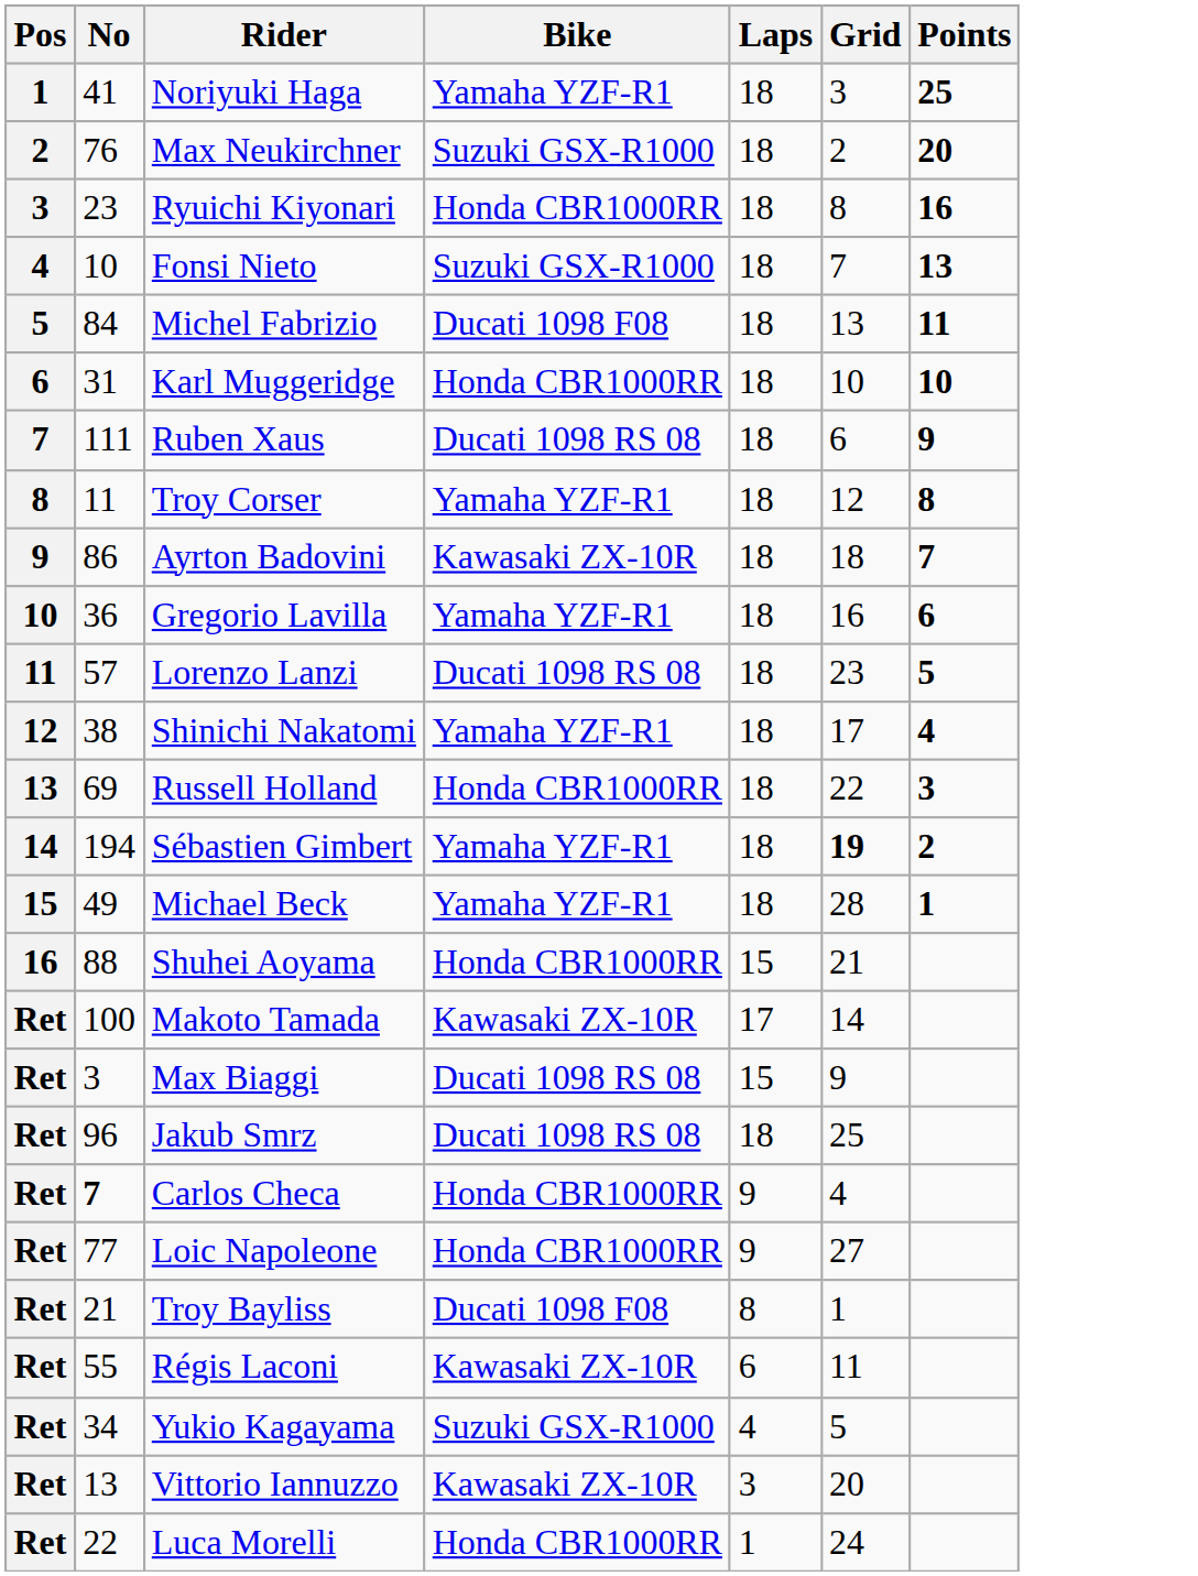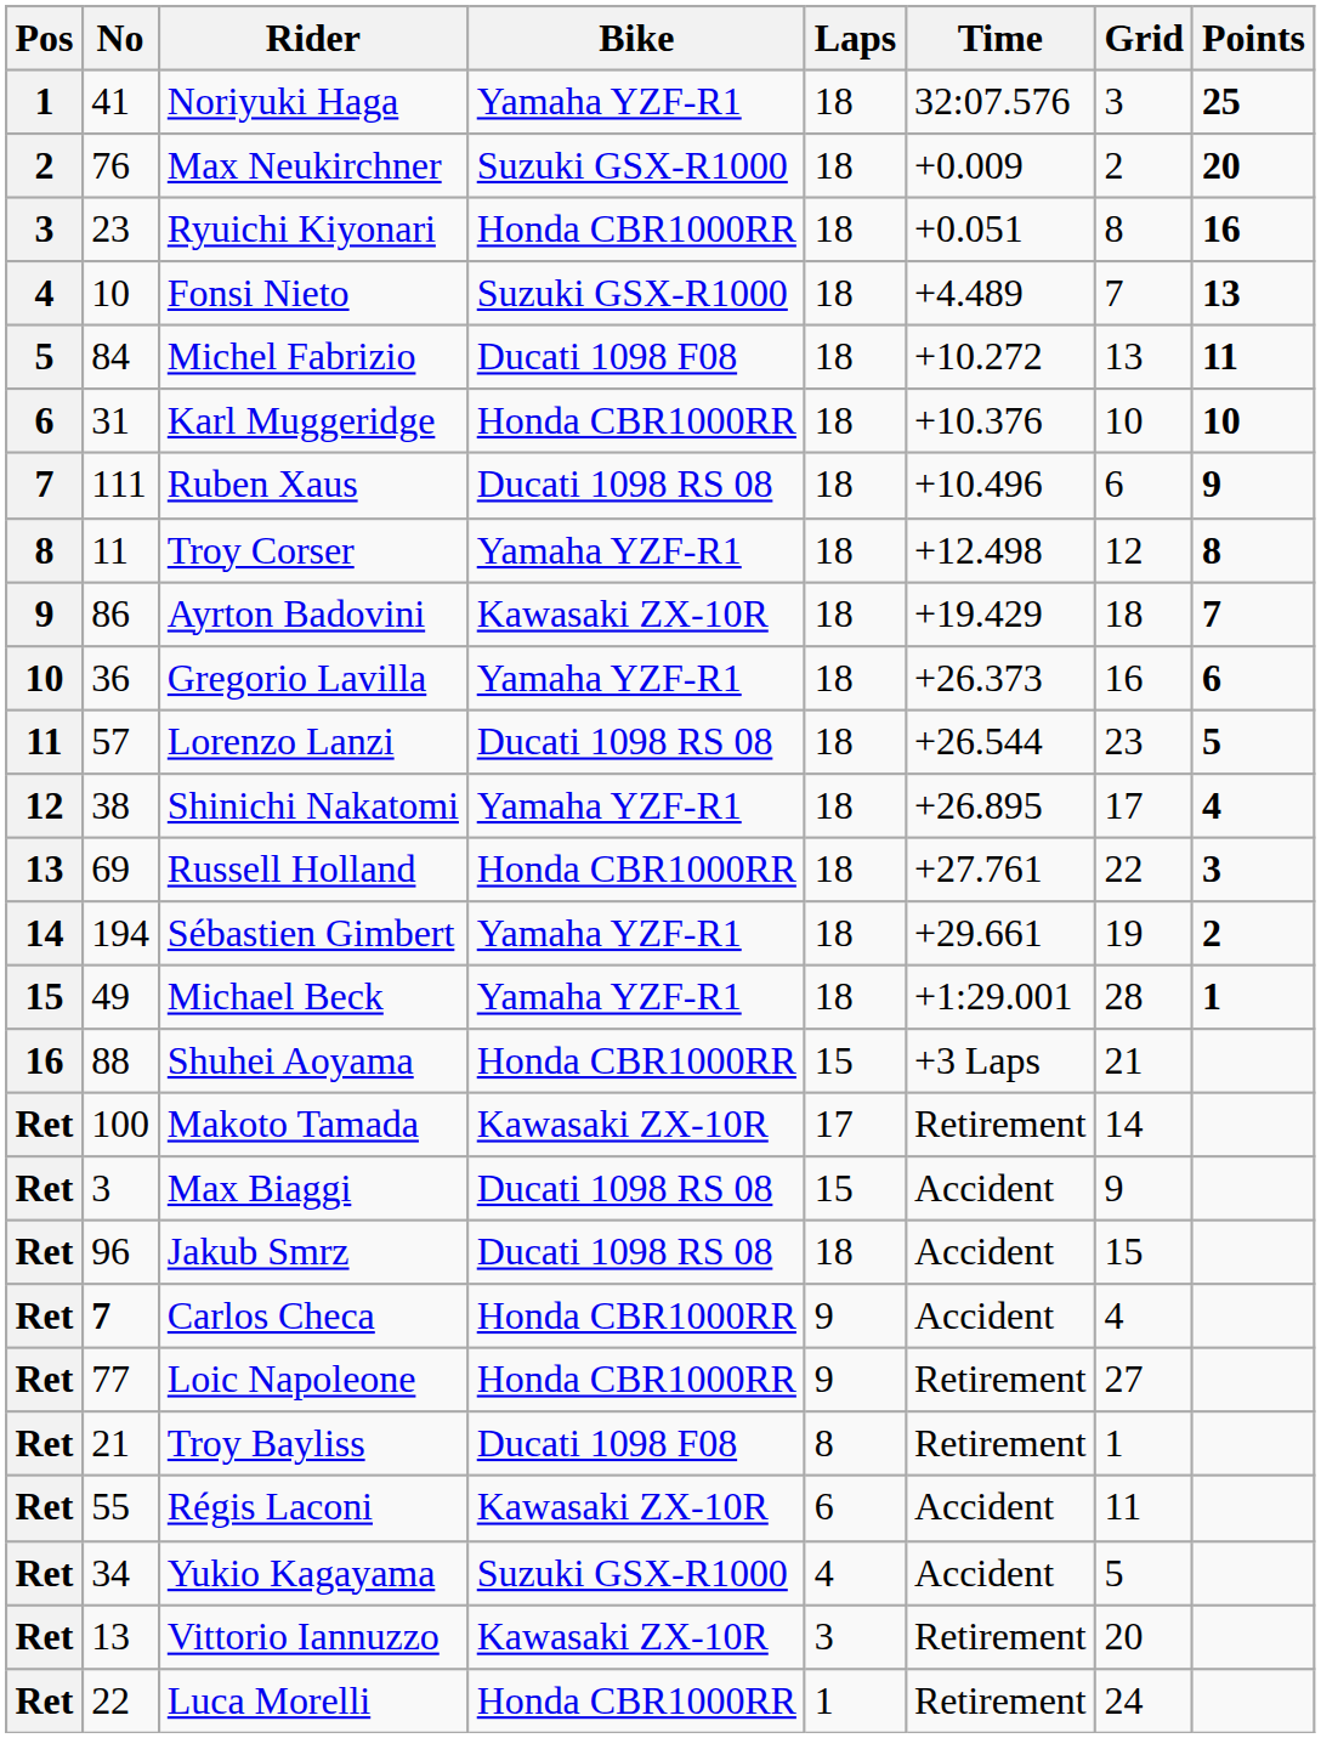 <table class="wikitable" style="font-size: 95%;">
 <tr>
 <th>Pos</th>
 <th>No</th>
 <th>Rider</th>
 <th>Bike</th>
 <th>Laps</th>
+<th>Time</th>
 <th>Grid</th>
 <th>Points</th>
 </tr>
 <tr>
 <th>1</th>
 <td>41</td>
 <td> <a href='#'>Noriyuki Haga</a></td>
 <td><a href='#'>Yamaha YZF-R1</a></td>
 <td>18</td>
+<td>32:07.576</td>
 <td>3</td>
 <td><strong>25</strong></td>
 </tr>
 <tr>
 <th>2</th>
 <td>76</td>
 <td> <a href='#'>Max Neukirchner</a></td>
 <td><a href='#'>Suzuki GSX-R1000</a></td>
 <td>18</td>
+<td>+0.009</td>
 <td>2</td>
 <td><strong>20</strong></td>
 </tr>
 <tr>
 <th>3</th>
 <td>23</td>
 <td> <a href='#'>Ryuichi Kiyonari</a></td>
 <td><a href='#'>Honda CBR1000RR</a></td>
 <td>18</td>
+<td>+0.051</td>
 <td>8</td>
 <td><strong>16</strong></td>
 </tr>
 <tr>
 <th>4</th>
 <td>10</td>
 <td> <a href='#'>Fonsi Nieto</a></td>
 <td><a href='#'>Suzuki GSX-R1000</a></td>
 <td>18</td>
+<td>+4.489</td>
 <td>7</td>
 <td><strong>13</strong></td>
 </tr>
 <tr>
 <th>5</th>
 <td>84</td>
 <td> <a href='#'>Michel Fabrizio</a></td>
 <td><a href='#'>Ducati 1098 F08</a></td>
 <td>18</td>
+<td>+10.272</td>
 <td>13</td>
 <td><strong>11</strong></td>
 </tr>
 <tr>
 <th>6</th>
 <td>31</td>
 <td> <a href='#'>Karl Muggeridge</a></td>
 <td><a href='#'>Honda CBR1000RR</a></td>
 <td>18</td>
+<td>+10.376</td>
 <td>10</td>
 <td><strong>10</strong></td>
 </tr>
 <tr>
 <th>7</th>
 <td>111</td>
 <td> <a href='#'>Ruben Xaus</a></td>
 <td><a href='#'>Ducati 1098 RS 08</a></td>
 <td>18</td>
+<td>+10.496</td>
 <td>6</td>
 <td><strong>9</strong></td>
 </tr>
 <tr>
 <th>8</th>
 <td>11</td>
 <td> <a href='#'>Troy Corser</a></td>
 <td><a href='#'>Yamaha YZF-R1</a></td>
 <td>18</td>
+<td>+12.498</td>
 <td>12</td>
 <td><strong>8</strong></td>
 </tr>
 <tr>
 <th>9</th>
 <td>86</td>
 <td> <a href='#'>Ayrton Badovini</a></td>
 <td><a href='#'>Kawasaki ZX-10R</a></td>
 <td>18</td>
+<td>+19.429</td>
 <td>18</td>
 <td><strong>7</strong></td>
 </tr>
 <tr>
 <th>10</th>
 <td>36</td>
 <td> <a href='#'>Gregorio Lavilla</a></td>
 <td><a href='#'>Yamaha YZF-R1</a></td>
 <td>18</td>
+<td>+26.373</td>
 <td>16</td>
 <td><strong>6</strong></td>
 </tr>
 <tr>
 <th>11</th>
 <td>57</td>
 <td> <a href='#'>Lorenzo Lanzi</a></td>
 <td><a href='#'>Ducati 1098 RS 08</a></td>
 <td>18</td>
+<td>+26.544</td>
 <td>23</td>
 <td><strong>5</strong></td>
 </tr>
 <tr>
 <th>12</th>
 <td>38</td>
 <td> <a href='#'>Shinichi Nakatomi</a></td>
 <td><a href='#'>Yamaha YZF-R1</a></td>
 <td>18</td>
+<td>+26.895</td>
 <td>17</td>
 <td><strong>4</strong></td>
 </tr>
 <tr>
 <th>13</th>
 <td>69</td>
 <td> <a href='#'>Russell Holland</a></td>
 <td><a href='#'>Honda CBR1000RR</a></td>
 <td>18</td>
+<td>+27.761</td>
 <td>22</td>
 <td><strong>3</strong></td>
 </tr>
 <tr>
 <th>14</th>
 <td>194</td>
 <td> <a href='#'>Sébastien Gimbert</a></td>
 <td><a href='#'>Yamaha YZF-R1</a></td>
 <td>18</td>
-<td><strong>19</strong></td>
+<td>+29.661</td>
+<td>19</td>
 <td><strong>2</strong></td>
 </tr>
 <tr>
 <th>15</th>
 <td>49</td>
 <td> <a href='#'>Michael Beck</a></td>
 <td><a href='#'>Yamaha YZF-R1</a></td>
 <td>18</td>
+<td>+1:29.001</td>
 <td>28</td>
 <td><strong>1</strong></td>
 </tr>
 <tr>
 <th>16</th>
 <td>88</td>
 <td> <a href='#'>Shuhei Aoyama</a></td>
 <td><a href='#'>Honda CBR1000RR</a></td>
 <td>15</td>
+<td>+3 Laps</td>
 <td>21</td>
 <td></td>
 </tr>
 <tr>
 <th>Ret</th>
 <td>100</td>
 <td> <a href='#'>Makoto Tamada</a></td>
 <td><a href='#'>Kawasaki ZX-10R</a></td>
 <td>17</td>
+<td>Retirement</td>
 <td>14</td>
 <td></td>
 </tr>
 <tr>
 <th>Ret</th>
 <td>3</td>
 <td> <a href='#'>Max Biaggi</a></td>
 <td><a href='#'>Ducati 1098 RS 08</a></td>
 <td>15</td>
+<td>Accident</td>
 <td>9</td>
 <td></td>
 </tr>
 <tr>
 <th>Ret</th>
 <td>96</td>
 <td> <a href='#'>Jakub Smrz</a></td>
 <td><a href='#'>Ducati 1098 RS 08</a></td>
 <td>18</td>
-<td>25</td>
+<td>Accident</td>
+<td>15</td>
 <td></td>
 </tr>
 <tr>
 <th>Ret</th>
 <td><strong>7</strong></td>
 <td> <a href='#'>Carlos Checa</a></td>
 <td><a href='#'>Honda CBR1000RR</a></td>
 <td>9</td>
+<td>Accident</td>
 <td>4</td>
 <td></td>
 </tr>
 <tr>
 <th>Ret</th>
 <td>77</td>
 <td> <a href='#'>Loic Napoleone</a></td>
 <td><a href='#'>Honda CBR1000RR</a></td>
 <td>9</td>
+<td>Retirement</td>
 <td>27</td>
 <td></td>
 </tr>
 <tr>
 <th>Ret</th>
 <td>21</td>
 <td> <a href='#'>Troy Bayliss</a></td>
 <td><a href='#'>Ducati 1098 F08</a></td>
 <td>8</td>
+<td>Retirement</td>
 <td>1</td>
 <td></td>
 </tr>
 <tr>
 <th>Ret</th>
 <td>55</td>
 <td> <a href='#'>Régis Laconi</a></td>
 <td><a href='#'>Kawasaki ZX-10R</a></td>
 <td>6</td>
+<td>Accident</td>
 <td>11</td>
 <td></td>
 </tr>
 <tr>
 <th>Ret</th>
 <td>34</td>
 <td> <a href='#'>Yukio Kagayama</a></td>
 <td><a href='#'>Suzuki GSX-R1000</a></td>
 <td>4</td>
+<td>Accident</td>
 <td>5</td>
 <td></td>
 </tr>
 <tr>
 <th>Ret</th>
 <td>13</td>
 <td> <a href='#'>Vittorio Iannuzzo</a></td>
 <td><a href='#'>Kawasaki ZX-10R</a></td>
 <td>3</td>
+<td>Retirement</td>
 <td>20</td>
 <td></td>
 </tr>
 <tr>
 <th>Ret</th>
 <td>22</td>
 <td> <a href='#'>Luca Morelli</a></td>
 <td><a href='#'>Honda CBR1000RR</a></td>
 <td>1</td>
+<td>Retirement</td>
 <td>24</td>
 <td></td>
 </tr>
 </table>
